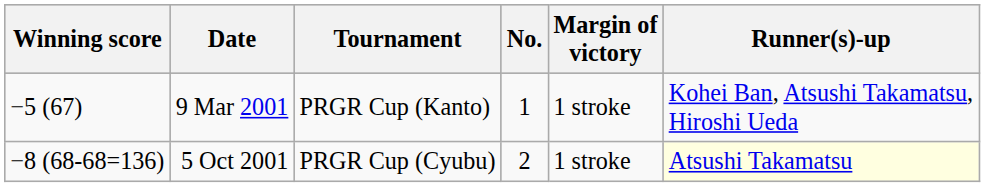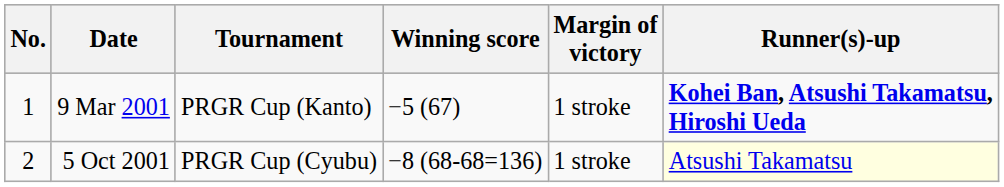 <table class="wikitable" style="font-size:95%;">
 <tr>
-<th>Winning score</th>
+<th>No.</th>
 <th>Date</th>
 <th>Tournament</th>
-<th>No.</th>
+<th>Winning score</th>
 <th>Margin of<br>victory</th>
 <th>Runner(s)-up</th>
 </tr>
 <tr>
-<td>−5 (67)</td>
+<td align=center>1</td>
 <td align=right>9 Mar <a href='#'>2001</a></td>
 <td>PRGR Cup (Kanto)</td>
-<td align=center>1</td>
+<td>−5 (67)</td>
 <td>1 stroke</td>
-<td> <a href='#'>Kohei Ban</a>,  <a href='#'>Atsushi Takamatsu</a>,<br> <a href='#'>Hiroshi Ueda</a></td>
+<td><strong> <a href='#'>Kohei Ban</a>,  <a href='#'>Atsushi Takamatsu</a>,<br> <a href='#'>Hiroshi Ueda</a></strong></td>
 </tr>
 <tr>
-<td>−8 (68-68=136)</td>
+<td align=center>2</td>
 <td align=right>5 Oct 2001</td>
 <td>PRGR Cup (Cyubu)</td>
-<td align=center>2</td>
+<td>−8 (68-68=136)</td>
 <td>1 stroke</td>
 <td style="background: lightyellow;"> <a href='#'>Atsushi Takamatsu</a></td>
 </tr>
 </table>
